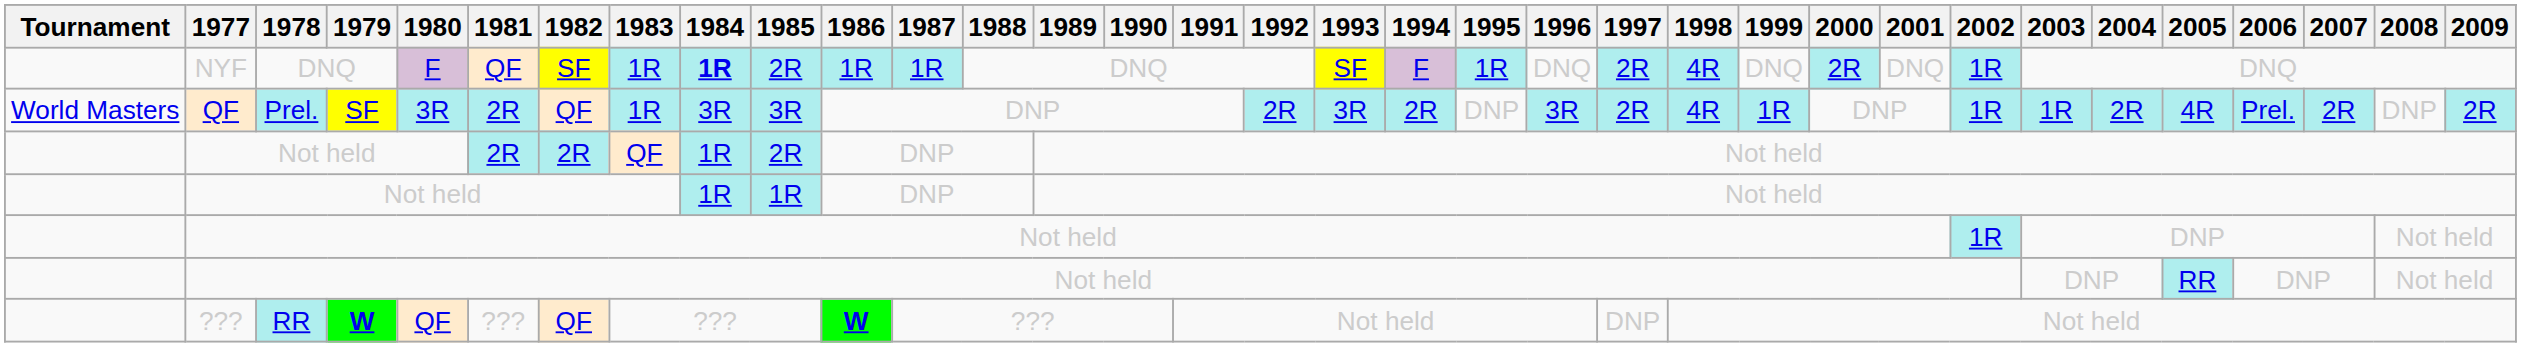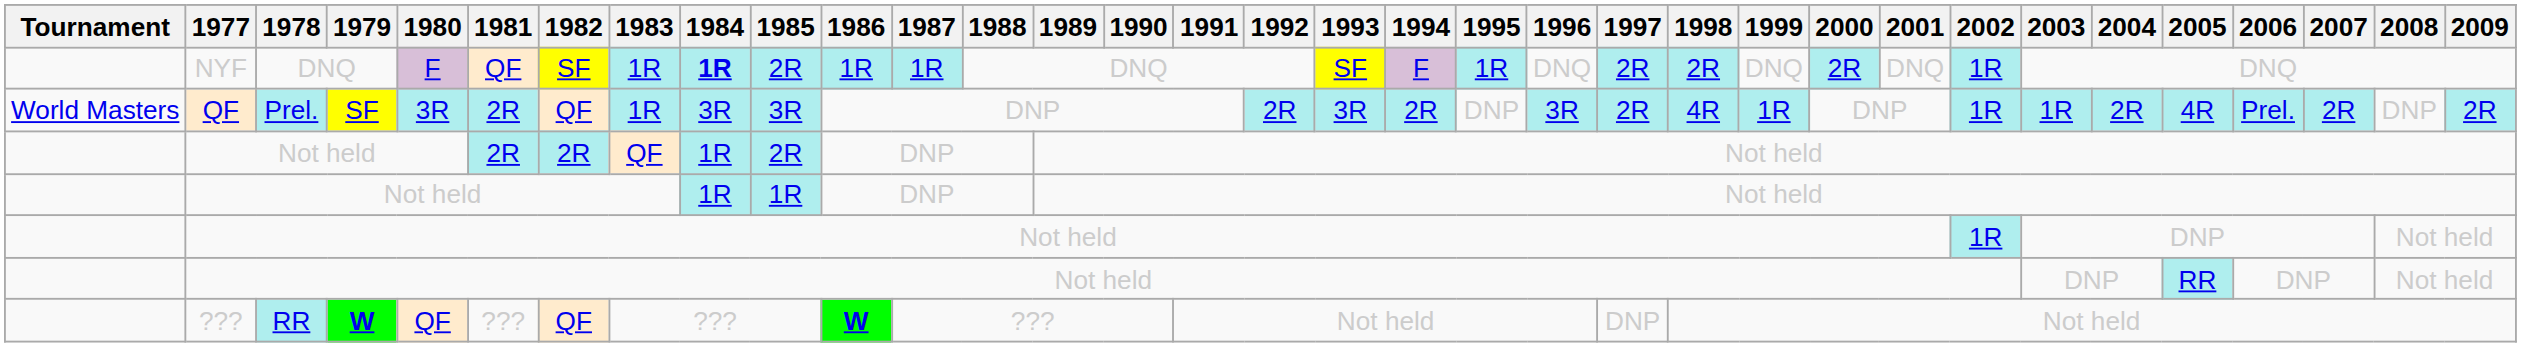 <table class=wikitable style=text-align:center;font-size:88%>
 <tr>
 <th>Tournament</th>
 <th>1977</th>
 <th>1978</th>
 <th>1979</th>
 <th>1980</th>
 <th>1981</th>
 <th>1982</th>
 <th>1983</th>
 <th>1984</th>
 <th>1985</th>
 <th>1986</th>
 <th>1987</th>
 <th>1988</th>
 <th>1989</th>
 <th>1990</th>
 <th>1991</th>
 <th>1992</th>
 <th>1993</th>
 <th>1994</th>
 <th>1995</th>
 <th>1996</th>
 <th>1997</th>
 <th>1998</th>
 <th>1999</th>
 <th>2000</th>
 <th>2001</th>
 <th>2002</th>
 <th>2003</th>
 <th>2004</th>
 <th>2005</th>
 <th>2006</th>
 <th>2007</th>
 <th>2008</th>
 <th>2009</th>
 </tr>
 <tr>
 <td align=left></td>
 <td style="text-align:center; color:#ccc;">NYF</td>
 <td colspan="2" style="text-align:center; color:#ccc;">DNQ</td>
 <td style="text-align:center; background:thistle;"><a href='#'>F</a></td>
 <td style="text-align:center; background:#ffebcd;"><a href='#'>QF</a></td>
 <td style="text-align:center; background:yellow;"><a href='#'>SF</a></td>
 <td style="text-align:center; background:#afeeee;"><a href='#'>1R</a></td>
 <td style="text-align:center; background:#afeeee;"><strong><a href='#'>1R</a></strong></td>
 <td style="text-align:center; background:#afeeee;"><a href='#'>2R</a></td>
 <td style="text-align:center; background:#afeeee;"><a href='#'>1R</a></td>
 <td style="text-align:center; background:#afeeee;"><a href='#'>1R</a></td>
 <td colspan="5" style="text-align:center; color:#ccc;">DNQ</td>
 <td style="text-align:center; background:yellow;"><a href='#'>SF</a></td>
 <td style="text-align:center; background:thistle;"><a href='#'>F</a></td>
 <td style="text-align:center; background:#afeeee;"><a href='#'>1R</a></td>
 <td style="text-align:center; color:#ccc;">DNQ</td>
 <td style="text-align:center; background:#afeeee;"><a href='#'>2R</a></td>
-<td style="text-align:center; background:#afeeee;"><a href='#'>4R</a></td>
+<td style="text-align:center; background:#afeeee;"><a href='#'>2R</a></td>
 <td style="text-align:center; color:#ccc;">DNQ</td>
 <td style="text-align:center; background:#afeeee;"><a href='#'>2R</a></td>
 <td style="text-align:center; color:#ccc;">DNQ</td>
 <td style="text-align:center; background:#afeeee;"><a href='#'>1R</a></td>
 <td colspan="7" style="text-align:center; color:#ccc;">DNQ</td>
 </tr>
 <tr>
 <td align=left><a href='#'>World Masters</a></td>
 <td style="text-align:center; background:#ffebcd;"><a href='#'>QF</a></td>
 <td style="text-align:center; background:#afeeee;"><a href='#'>Prel.</a></td>
 <td style="text-align:center; background:yellow;"><a href='#'>SF</a></td>
 <td style="text-align:center; background:#afeeee;"><a href='#'>3R</a></td>
 <td style="text-align:center; background:#afeeee;"><a href='#'>2R</a></td>
 <td style="text-align:center; background:#ffebcd;"><a href='#'>QF</a></td>
 <td style="text-align:center; background:#afeeee;"><a href='#'>1R</a></td>
 <td style="text-align:center; background:#afeeee;"><a href='#'>3R</a></td>
 <td style="text-align:center; background:#afeeee;"><a href='#'>3R</a></td>
 <td colspan="6" style="text-align:center; color:#ccc;">DNP</td>
 <td style="text-align:center; background:#afeeee;"><a href='#'>2R</a></td>
 <td style="text-align:center; background:#afeeee;"><a href='#'>3R</a></td>
 <td style="text-align:center; background:#afeeee;"><a href='#'>2R</a></td>
 <td style="text-align:center; color:#ccc;">DNP</td>
 <td style="text-align:center; background:#afeeee;"><a href='#'>3R</a></td>
 <td style="text-align:center; background:#afeeee;"><a href='#'>2R</a></td>
 <td style="text-align:center; background:#afeeee;"><a href='#'>4R</a></td>
 <td style="text-align:center; background:#afeeee;"><a href='#'>1R</a></td>
 <td colspan="2" style="text-align:center; color:#ccc;">DNP</td>
 <td style="text-align:center; background:#afeeee;"><a href='#'>1R</a></td>
 <td style="text-align:center; background:#afeeee;"><a href='#'>1R</a></td>
 <td style="text-align:center; background:#afeeee;"><a href='#'>2R</a></td>
 <td style="text-align:center; background:#afeeee;"><a href='#'>4R</a></td>
 <td style="text-align:center; background:#afeeee;"><a href='#'>Prel.</a></td>
 <td style="text-align:center; background:#afeeee;"><a href='#'>2R</a></td>
 <td style="text-align:center; color:#ccc;">DNP</td>
 <td style="text-align:center; background:#afeeee;"><a href='#'>2R</a></td>
 </tr>
 <tr>
 <td align=left></td>
 <td colspan="4" style="text-align:center; color:#ccc;">Not held</td>
 <td style="text-align:center; background:#afeeee;"><a href='#'>2R</a></td>
 <td style="text-align:center; background:#afeeee;"><a href='#'>2R</a></td>
 <td style="text-align:center; background:#ffebcd;"><a href='#'>QF</a></td>
 <td style="text-align:center; background:#afeeee;"><a href='#'>1R</a></td>
 <td style="text-align:center; background:#afeeee;"><a href='#'>2R</a></td>
 <td colspan="3" style="text-align:center; color:#ccc;">DNP</td>
 <td colspan="22" style="text-align:center; color:#ccc;">Not held</td>
 </tr>
 <tr>
 <td align=left></td>
 <td colspan="7" style="text-align:center; color:#ccc;">Not held</td>
 <td style="text-align:center; background:#afeeee;"><a href='#'>1R</a></td>
 <td style="text-align:center; background:#afeeee;"><a href='#'>1R</a></td>
 <td colspan="3" style="text-align:center; color:#ccc;">DNP</td>
 <td colspan="22" style="text-align:center; color:#ccc;">Not held</td>
 </tr>
 <tr>
 <td align=left></td>
 <td colspan="25" style="text-align:center; color:#ccc;">Not held</td>
 <td style="text-align:center; background:#afeeee;"><a href='#'>1R</a></td>
 <td colspan="5" style="text-align:center; color:#ccc;">DNP</td>
 <td colspan="2" style="text-align:center; color:#ccc;">Not held</td>
 </tr>
 <tr>
 <td align=left></td>
 <td colspan="26" style="text-align:center; color:#ccc;">Not held</td>
 <td colspan="2" style="text-align:center; color:#ccc;">DNP</td>
 <td style="text-align:center; background:#afeeee;"><a href='#'>RR</a></td>
 <td colspan="2" style="text-align:center; color:#ccc;">DNP</td>
 <td colspan="2" style="text-align:center; color:#ccc;">Not held</td>
 </tr>
 <tr>
 <td align=left></td>
 <td style="text-align:center; color:#ccc;">???</td>
 <td style="text-align:center; background:#afeeee;"><a href='#'>RR</a></td>
 <td style="text-align:center; background:lime;"><strong><a href='#'>W</a></strong></td>
 <td style="text-align:center; background:#ffebcd;"><a href='#'>QF</a></td>
 <td style="text-align:center; color:#ccc;">???</td>
 <td style="text-align:center; background:#ffebcd;"><a href='#'>QF</a></td>
 <td colspan="3" style="text-align:center; color:#ccc;">???</td>
 <td style="text-align:center; background:lime;"><strong><a href='#'>W</a></strong></td>
 <td colspan="4" style="text-align:center; color:#ccc;">???</td>
 <td colspan="6" style="text-align:center; color:#ccc;">Not held</td>
 <td style="text-align:center; color:#ccc;">DNP</td>
 <td colspan="12" style="text-align:center; color:#ccc;">Not held</td>
 </tr>
 </table>
